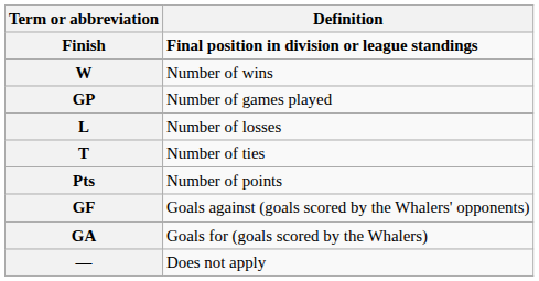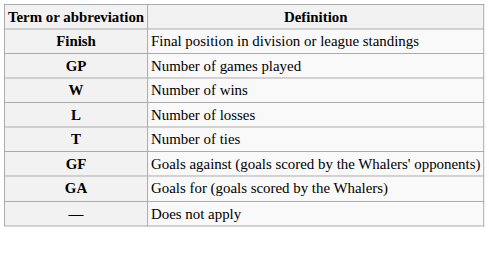 <table class="wikitable" style="font-size:95%">
 <tr>
 <th scope="col">Term or abbreviation</th>
 <th scope="col">Definition</th>
 </tr>
 <tr>
 <th scope="row">Finish</th>
-<td><strong>Final position in division or league standings</strong></td>
+<td>Final position in division or league standings</td>
+</tr>
+<tr>
+<th scope="row">GP</th>
+<td>Number of games played</td>
 </tr>
 <tr>
 <th scope="row">W</th>
 <td>Number of wins</td>
-</tr>
-<tr>
-<th scope="row">GP</th>
-<td>Number of games played</td>
 </tr>
 <tr>
 <th scope="row">L</th>
 <td>Number of losses</td>
 </tr>
 <tr>
 <th scope="row">T</th>
 <td>Number of ties</td>
-</tr>
-<tr>
-<th scope="row">Pts</th>
-<td>Number of points</td>
 </tr>
 <tr>
 <th scope="row">GF</th>
 <td>Goals against (goals scored by the Whalers' opponents)</td>
 </tr>
 <tr>
 <th scope="row">GA</th>
 <td>Goals for (goals scored by the Whalers)</td>
 </tr>
 <tr>
 <th scope="row">—</th>
 <td>Does not apply</td>
 </tr>
 </table>
